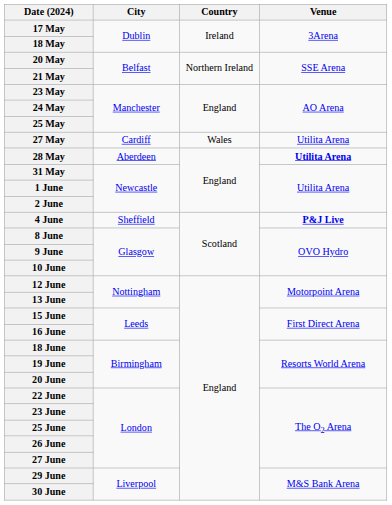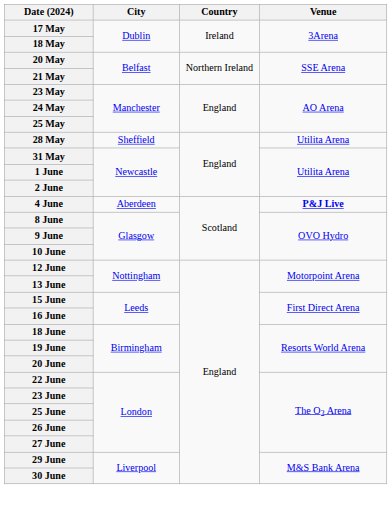 <table class="wikitable plainrowheaders" style="text-align:center;">
 <tr>
 <th scope="col" style="width:12em;">Date (2024)</th>
 <th scope="col" style="width:10em;">City</th>
 <th scope="col" style="width:10em;">Country</th>
 <th scope="col" style="width:17em;">Venue</th>
 </tr>
 <tr>
 <th scope="row" style="text-align:center;">17 May</th>
 <td rowspan="2"><a href='#'>Dublin</a></td>
 <td rowspan="2">Ireland</td>
 <td rowspan="2"><a href='#'>3Arena</a></td>
 </tr>
 <tr>
 <th scope="row" style="text-align:center;">18 May</th>
 </tr>
 <tr>
 <th scope="row" style="text-align:center;">20 May</th>
 <td rowspan="2"><a href='#'>Belfast</a></td>
 <td rowspan="2">Northern Ireland</td>
 <td rowspan="2"><a href='#'>SSE Arena</a></td>
 </tr>
 <tr>
 <th scope="row" style="text-align:center;">21 May</th>
 </tr>
 <tr>
 <th scope="row" style="text-align:center;">23 May</th>
 <td rowspan="3"><a href='#'>Manchester</a></td>
 <td rowspan="3">England</td>
 <td rowspan="3"><a href='#'>AO Arena</a></td>
 </tr>
 <tr>
 <th scope="row" style="text-align:center;">24 May</th>
 </tr>
 <tr>
 <th scope="row" style="text-align:center;">25 May</th>
 </tr>
 <tr>
-<th scope="row" style="text-align:center;">27 May</th>
-<td><a href='#'>Cardiff</a></td>
-<td>Wales</td>
+<th scope="row" style="text-align:center;">28 May</th>
+<td><a href='#'>Sheffield</a></td>
+<td rowspan="4">England</td>
 <td><a href='#'>Utilita Arena</a></td>
-</tr>
-<tr>
-<th scope="row" style="text-align:center;">28 May</th>
-<td><a href='#'>Aberdeen</a></td>
-<td rowspan="4">England</td>
-<td><strong><a href='#'>Utilita Arena</a></strong></td>
 </tr>
 <tr>
 <th scope="row" style="text-align:center;">31 May</th>
 <td rowspan="3"><a href='#'>Newcastle</a></td>
 <td rowspan="3"><a href='#'>Utilita Arena</a></td>
 </tr>
 <tr>
 <th scope="row" style="text-align:center;">1 June</th>
 </tr>
 <tr>
 <th scope="row" style="text-align:center;">2 June</th>
 </tr>
 <tr>
 <th scope="row" style="text-align:center;">4 June</th>
-<td><a href='#'>Sheffield</a></td>
+<td><a href='#'>Aberdeen</a></td>
 <td rowspan="4">Scotland</td>
 <td><strong><a href='#'>P&J Live</a></strong></td>
 </tr>
 <tr>
 <th scope="row" style="text-align:center;">8 June</th>
 <td rowspan="3"><a href='#'>Glasgow</a></td>
 <td rowspan="3"><a href='#'>OVO Hydro</a></td>
 </tr>
 <tr>
 <th scope="row" style="text-align:center;">9 June</th>
 </tr>
 <tr>
 <th scope="row" style="text-align:center;">10 June</th>
 </tr>
 <tr>
 <th scope="row" style="text-align:center;">12 June</th>
 <td rowspan="2"><a href='#'>Nottingham</a></td>
 <td rowspan="14">England</td>
 <td rowspan="2"><a href='#'>Motorpoint Arena</a></td>
 </tr>
 <tr>
 <th scope="row" style="text-align:center;">13 June</th>
 </tr>
 <tr>
 <th scope="row" style="text-align:center;">15 June</th>
 <td rowspan="2"><a href='#'>Leeds</a></td>
 <td rowspan="2"><a href='#'>First Direct Arena</a></td>
 </tr>
 <tr>
 <th scope="row" style="text-align:center;">16 June</th>
 </tr>
 <tr>
 <th scope="row" style="text-align:center;">18 June</th>
 <td rowspan="3"><a href='#'>Birmingham</a></td>
 <td rowspan="3"><a href='#'>Resorts World Arena</a></td>
 </tr>
 <tr>
 <th scope="row" style="text-align:center;">19 June</th>
 </tr>
 <tr>
 <th scope="row" style="text-align:center;">20 June</th>
 </tr>
 <tr>
 <th scope="row" style="text-align:center;">22 June</th>
 <td rowspan="5"><a href='#'>London</a></td>
 <td rowspan="5"><a href='#'>The O<sub>2</sub> Arena</a></td>
 </tr>
 <tr>
 <th scope="row" style="text-align:center;">23 June</th>
 </tr>
 <tr>
 <th scope="row" style="text-align:center;">25 June</th>
 </tr>
 <tr>
 <th scope="row" style="text-align:center;">26 June</th>
 </tr>
 <tr>
 <th scope="row" style="text-align:center;">27 June</th>
 </tr>
 <tr>
 <th scope="row" style="text-align:center;">29 June</th>
 <td rowspan="2"><a href='#'>Liverpool</a></td>
 <td rowspan="2"><a href='#'>M&S Bank Arena</a></td>
 </tr>
 <tr>
 <th scope="row" style="text-align:center;">30 June</th>
 </tr>
 </table>
